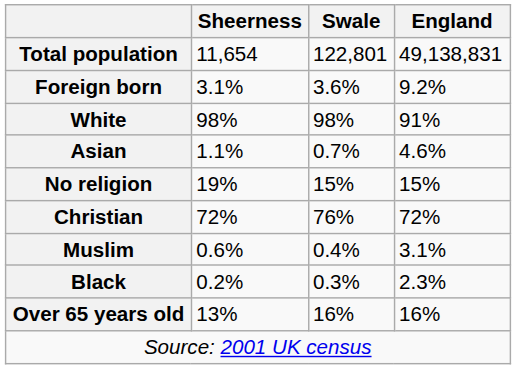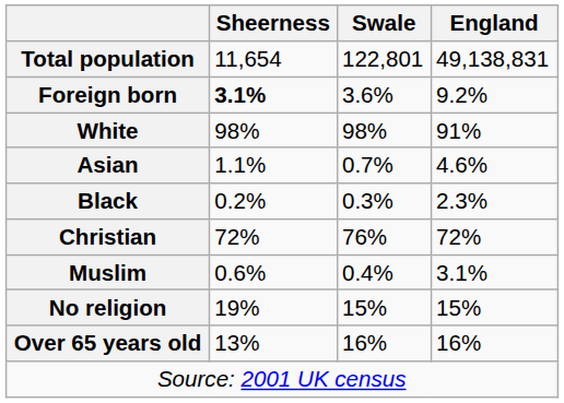 <table class="wikitable" id="toc" style="float: right; margin-left: 2em; width: 40%; font-size: 90%;" cellspacing="3">
 <tr>
 <th></th>
 <th><strong>Sheerness</strong></th>
 <th><strong>Swale</strong></th>
 <th><strong>England</strong></th>
 </tr>
 <tr>
 <th>Total population</th>
 <td>11,654</td>
 <td>122,801</td>
 <td>49,138,831</td>
 </tr>
 <tr>
 <th>Foreign born</th>
-<td>3.1%</td>
+<td><strong>3.1%</strong></td>
 <td>3.6%</td>
 <td>9.2%</td>
 </tr>
 <tr>
 <th>White</th>
 <td>98%</td>
 <td>98%</td>
 <td>91%</td>
 </tr>
 <tr>
 <th>Asian</th>
 <td>1.1%</td>
 <td>0.7%</td>
 <td>4.6%</td>
 </tr>
 <tr>
-<th>No religion</th>
-<td>19%</td>
-<td>15%</td>
-<td>15%</td>
+<th>Black</th>
+<td>0.2%</td>
+<td>0.3%</td>
+<td>2.3%</td>
 </tr>
 <tr>
 <th>Christian</th>
 <td>72%</td>
 <td>76%</td>
 <td>72%</td>
 </tr>
 <tr>
 <th>Muslim</th>
 <td>0.6%</td>
 <td>0.4%</td>
 <td>3.1%</td>
 </tr>
 <tr>
-<th>Black</th>
-<td>0.2%</td>
-<td>0.3%</td>
-<td>2.3%</td>
+<th>No religion</th>
+<td>19%</td>
+<td>15%</td>
+<td>15%</td>
 </tr>
 <tr>
 <th>Over 65 years old</th>
 <td>13%</td>
 <td>16%</td>
 <td>16%</td>
 </tr>
 <tr>
 <td colspan="4" align="center"><em>Source: <a href='#'>2001 UK census</a></em></td>
 </tr>
 </table>
